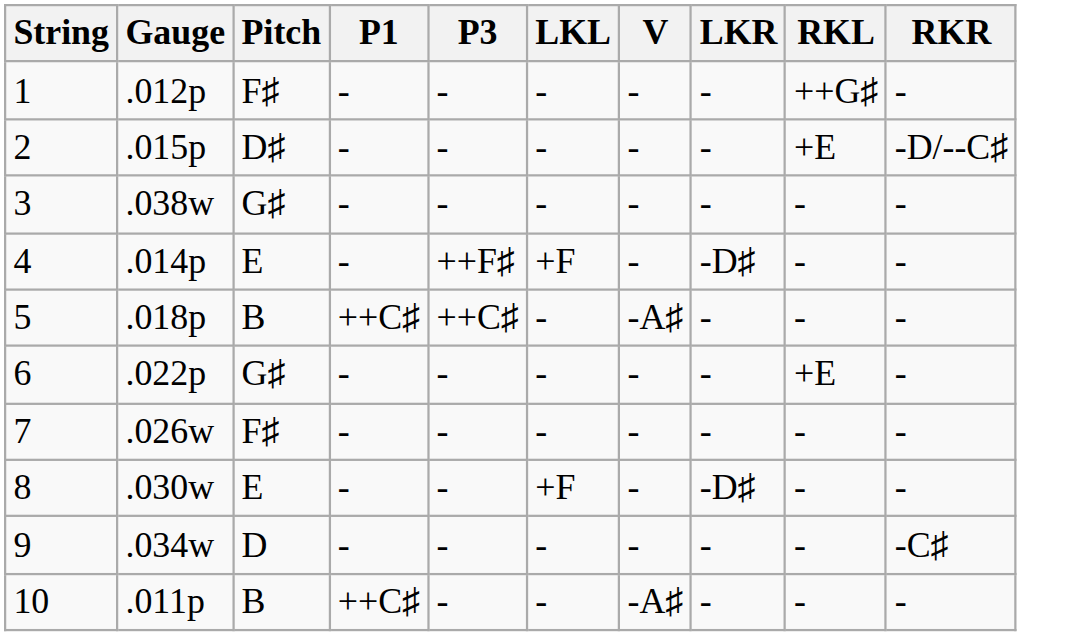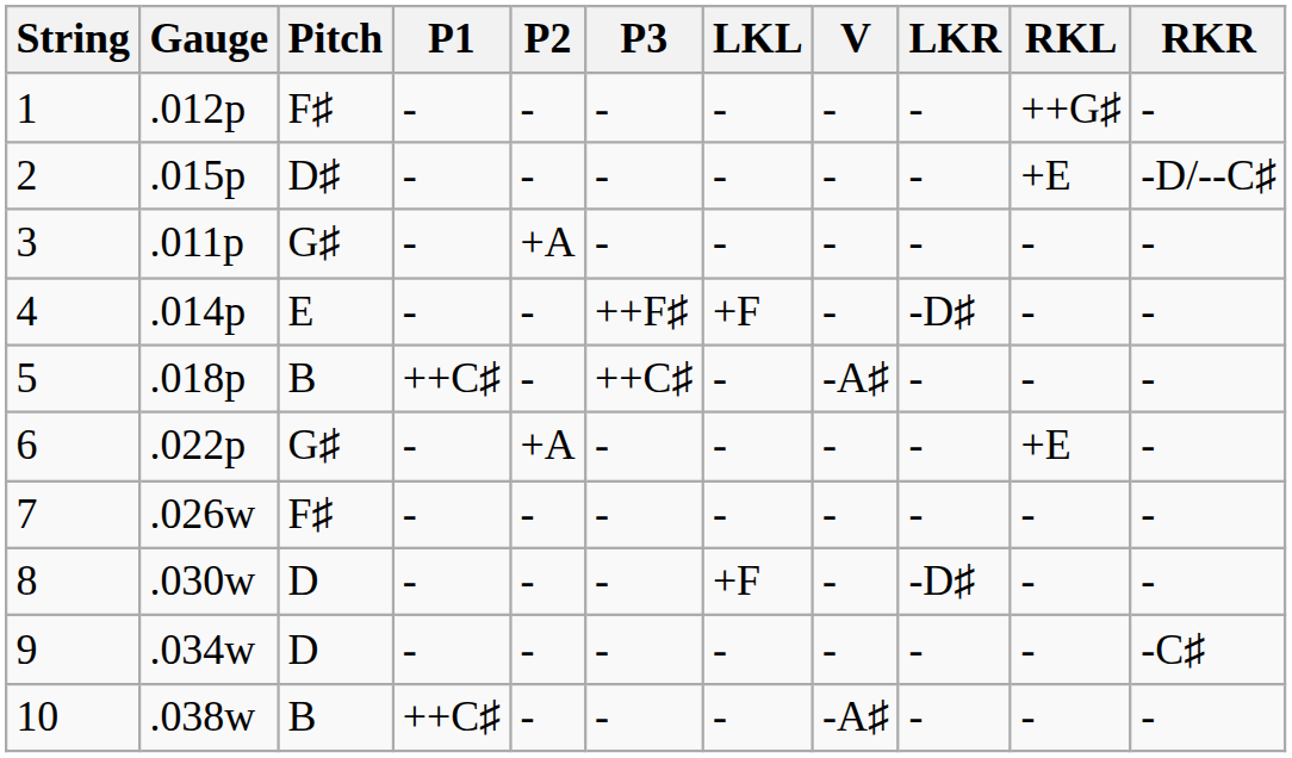 <table class="wikitable" border="1">
 <tr>
 <th>String</th>
 <th>Gauge</th>
 <th>Pitch</th>
 <th>P1</th>
+<th>P2</th>
 <th>P3</th>
 <th>LKL</th>
 <th>V</th>
 <th>LKR</th>
 <th>RKL</th>
 <th>RKR</th>
 </tr>
 <tr>
 <td>1</td>
 <td>.012p</td>
 <td>F♯</td>
+<td>-</td>
 <td>-</td>
 <td>-</td>
 <td>-</td>
 <td>-</td>
 <td>-</td>
 <td>++G♯</td>
 <td>-</td>
 </tr>
 <tr>
 <td>2</td>
 <td>.015p</td>
 <td>D♯</td>
 <td>-</td>
 <td>-</td>
 <td>-</td>
 <td>-</td>
 <td>-</td>
+<td>-</td>
 <td>+E</td>
 <td>-D/--C♯</td>
 </tr>
 <tr>
 <td>3</td>
-<td>.038w</td>
+<td>.011p</td>
 <td>G♯</td>
 <td>-</td>
+<td>+A</td>
 <td>-</td>
 <td>-</td>
 <td>-</td>
 <td>-</td>
 <td>-</td>
 <td>-</td>
 </tr>
 <tr>
 <td>4</td>
 <td>.014p</td>
 <td>E</td>
+<td>-</td>
 <td>-</td>
 <td>++F♯</td>
 <td>+F</td>
 <td>-</td>
 <td>-D♯</td>
 <td>-</td>
 <td>-</td>
 </tr>
 <tr>
 <td>5</td>
 <td>.018p</td>
 <td>B</td>
 <td>++C♯</td>
+<td>-</td>
 <td>++C♯</td>
 <td>-</td>
 <td>-A♯</td>
 <td>-</td>
 <td>-</td>
 <td>-</td>
 </tr>
 <tr>
 <td>6</td>
 <td>.022p</td>
 <td>G♯</td>
 <td>-</td>
+<td>+A</td>
 <td>-</td>
 <td>-</td>
 <td>-</td>
 <td>-</td>
 <td>+E</td>
 <td>-</td>
 </tr>
 <tr>
 <td>7</td>
 <td>.026w</td>
 <td>F♯</td>
 <td>-</td>
 <td>-</td>
 <td>-</td>
 <td>-</td>
 <td>-</td>
 <td>-</td>
 <td>-</td>
+<td>-</td>
 </tr>
 <tr>
 <td>8</td>
 <td>.030w</td>
-<td>E</td>
+<td>D</td>
+<td>-</td>
 <td>-</td>
 <td>-</td>
 <td>+F</td>
 <td>-</td>
 <td>-D♯</td>
 <td>-</td>
 <td>-</td>
 </tr>
 <tr>
 <td>9</td>
 <td>.034w</td>
 <td>D</td>
 <td>-</td>
 <td>-</td>
 <td>-</td>
 <td>-</td>
 <td>-</td>
 <td>-</td>
+<td>-</td>
 <td>-C♯</td>
 </tr>
 <tr>
 <td>10</td>
-<td>.011p</td>
+<td>.038w</td>
 <td>B</td>
 <td>++C♯</td>
+<td>-</td>
 <td>-</td>
 <td>-</td>
 <td>-A♯</td>
 <td>-</td>
 <td>-</td>
 <td>-</td>
 </tr>
 </table>
